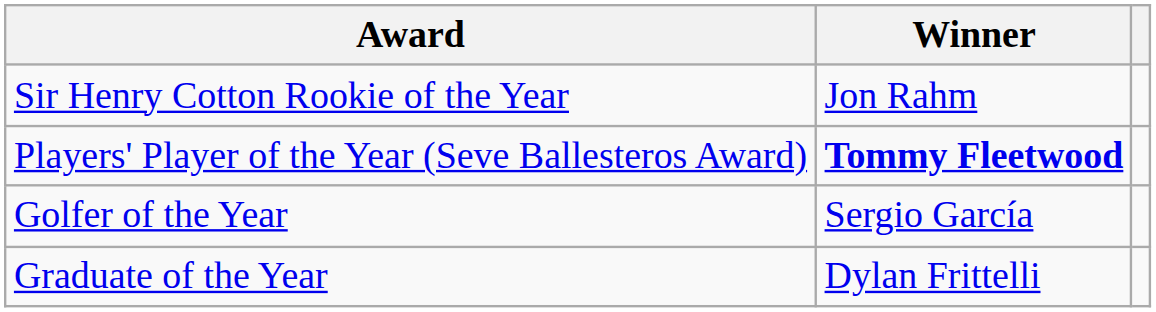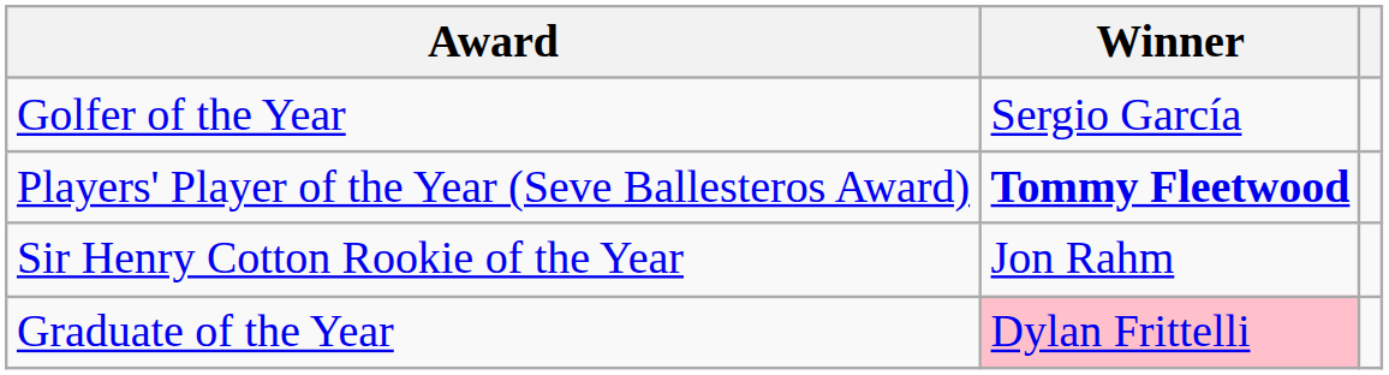 <table class="wikitable">
 <tr>
 <th>Award</th>
 <th>Winner</th>
 <th></th>
 </tr>
 <tr>
-<td><a href='#'>Sir Henry Cotton Rookie of the Year</a></td>
-<td> <a href='#'>Jon Rahm</a></td>
+<td><a href='#'>Golfer of the Year</a></td>
+<td> <a href='#'>Sergio García</a></td>
 <td></td>
 </tr>
 <tr>
 <td><a href='#'>Players' Player of the Year (Seve Ballesteros Award)</a></td>
 <td><strong> <a href='#'>Tommy Fleetwood</a></strong></td>
 <td></td>
 </tr>
 <tr>
-<td><a href='#'>Golfer of the Year</a></td>
-<td> <a href='#'>Sergio García</a></td>
+<td><a href='#'>Sir Henry Cotton Rookie of the Year</a></td>
+<td> <a href='#'>Jon Rahm</a></td>
 <td></td>
 </tr>
 <tr>
 <td><a href='#'>Graduate of the Year</a></td>
-<td> <a href='#'>Dylan Frittelli</a></td>
+<td style="background: pink;"> <a href='#'>Dylan Frittelli</a></td>
 <td></td>
 </tr>
 </table>
